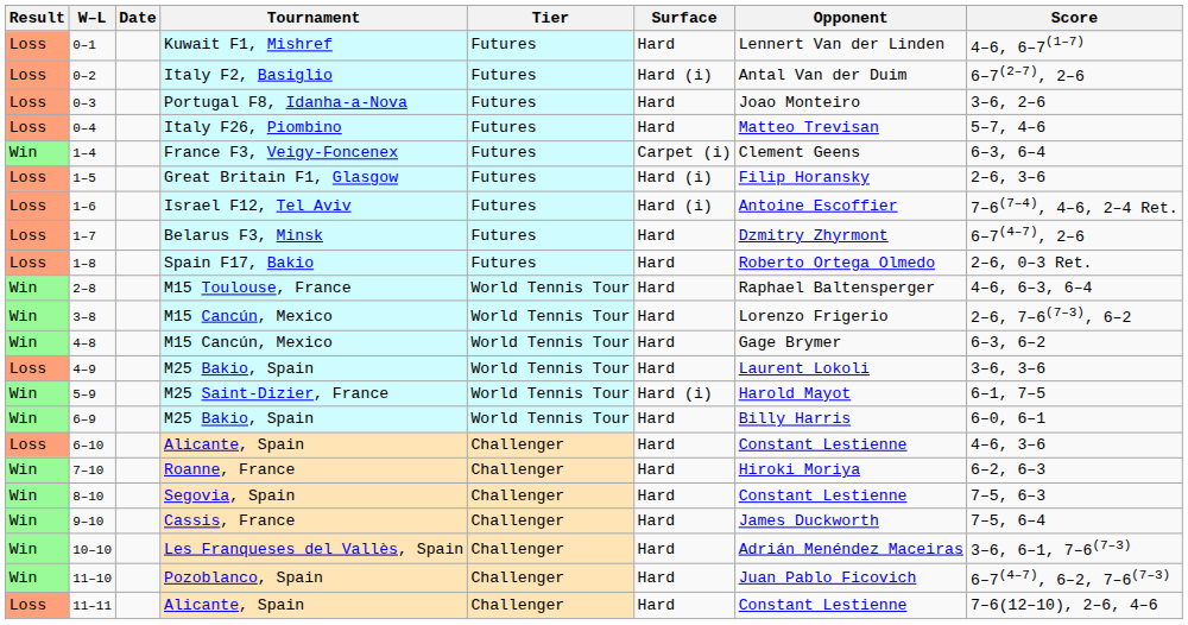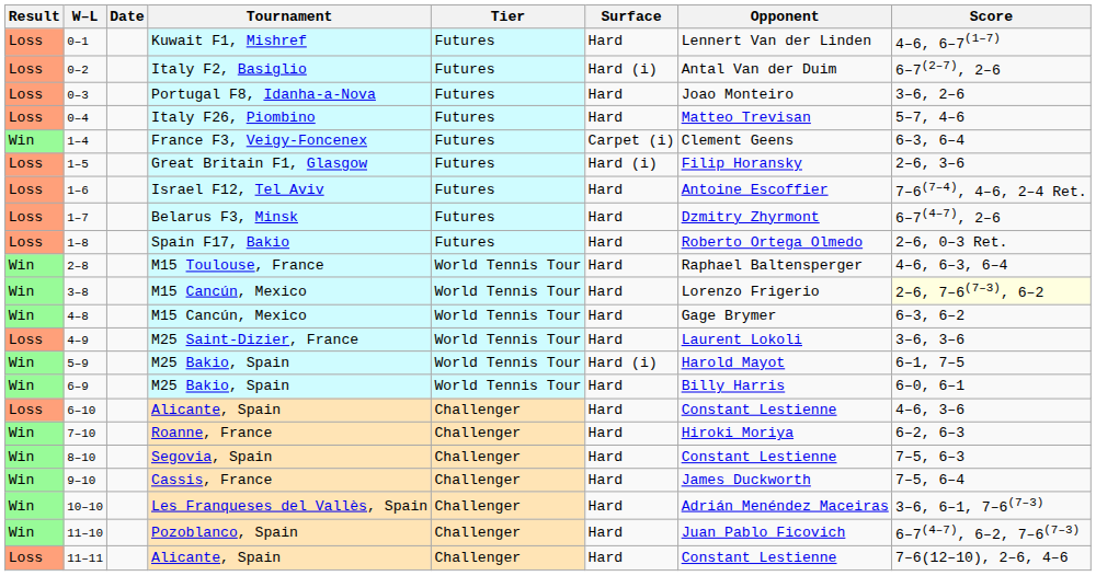 <table class="sortable wikitable">
 <tr>
 <th>Result</th>
 <th class="unsortable">W–L</th>
 <th>Date</th>
 <th>Tournament</th>
 <th>Tier</th>
 <th>Surface</th>
 <th>Opponent</th>
 <th class="unsortable">Score</th>
 </tr>
 <tr>
 <td bgcolor=FFA07A>Loss</td>
 <td><small>0–1</small></td>
 <td></td>
 <td style="background:#cffcff;">Kuwait F1, <a href='#'>Mishref</a></td>
 <td style="background:#cffcff;">Futures</td>
 <td>Hard</td>
 <td> Lennert Van der Linden</td>
 <td>4–6, 6–7<sup>(1–7)</sup></td>
 </tr>
 <tr>
 <td bgcolor=FFA07A>Loss</td>
 <td><small>0–2</small></td>
 <td></td>
 <td style="background:#cffcff;">Italy F2, <a href='#'>Basiglio</a></td>
 <td style="background:#cffcff;">Futures</td>
 <td>Hard (i)</td>
 <td> Antal Van der Duim</td>
 <td>6–7<sup>(2–7)</sup>, 2–6</td>
 </tr>
 <tr>
 <td bgcolor=FFA07A>Loss</td>
 <td><small>0–3</small></td>
 <td></td>
 <td style="background:#cffcff;">Portugal F8, <a href='#'>Idanha-a-Nova</a></td>
 <td style="background:#cffcff;">Futures</td>
 <td>Hard</td>
 <td> Joao Monteiro</td>
 <td>3–6, 2–6</td>
 </tr>
 <tr>
 <td bgcolor=FFA07A>Loss</td>
 <td><small>0–4</small></td>
 <td></td>
 <td style="background:#cffcff;">Italy F26, <a href='#'>Piombino</a></td>
 <td style="background:#cffcff;">Futures</td>
 <td>Hard</td>
 <td> <a href='#'>Matteo Trevisan</a></td>
 <td>5–7, 4–6</td>
 </tr>
 <tr>
 <td bgcolor=98FB98>Win</td>
 <td><small>1–4</small></td>
 <td></td>
 <td style="background:#cffcff;">France F3, <a href='#'>Veigy-Foncenex</a></td>
 <td style="background:#cffcff;">Futures</td>
 <td>Carpet (i)</td>
 <td> Clement Geens</td>
 <td>6–3, 6–4</td>
 </tr>
 <tr>
 <td bgcolor=FFA07A>Loss</td>
 <td><small>1–5</small></td>
 <td></td>
 <td style="background:#cffcff;">Great Britain F1, <a href='#'>Glasgow</a></td>
 <td style="background:#cffcff;">Futures</td>
 <td>Hard (i)</td>
 <td> <a href='#'>Filip Horansky</a></td>
 <td>2–6, 3–6</td>
 </tr>
 <tr>
 <td bgcolor=FFAO7A>Loss</td>
 <td><small>1–6</small></td>
 <td></td>
 <td style="background:#cffcff;">Israel F12, <a href='#'>Tel Aviv</a></td>
 <td style="background:#cffcff;">Futures</td>
-<td>Hard (i)</td>
+<td>Hard</td>
 <td> <a href='#'>Antoine Escoffier</a></td>
 <td>7–6<sup>(7–4)</sup>, 4–6, 2–4 Ret.</td>
 </tr>
 <tr>
 <td bgcolor=FFA07A>Loss</td>
 <td><small>1–7</small></td>
 <td></td>
 <td style="background:#cffcff;">Belarus F3, <a href='#'>Minsk</a></td>
 <td style="background:#cffcff;">Futures</td>
 <td>Hard</td>
 <td> <a href='#'>Dzmitry Zhyrmont</a></td>
 <td>6–7<sup>(4–7)</sup>, 2–6</td>
 </tr>
 <tr>
 <td bgcolor=FFA07A>Loss</td>
 <td><small>1–8</small></td>
 <td></td>
 <td style="background:#cffcff;">Spain F17, <a href='#'>Bakio</a></td>
 <td style="background:#cffcff;">Futures</td>
 <td>Hard</td>
 <td> <a href='#'>Roberto Ortega Olmedo</a></td>
 <td>2–6, 0–3 Ret.</td>
 </tr>
 <tr>
 <td bgcolor=98FB98>Win</td>
 <td><small>2–8</small></td>
 <td></td>
 <td style="background:#cffcff;">M15 <a href='#'>Toulouse</a>, France</td>
 <td style="background:#cffcff;">World Tennis Tour</td>
 <td>Hard</td>
 <td> Raphael Baltensperger</td>
 <td>4–6, 6–3, 6–4</td>
 </tr>
 <tr>
 <td bgcolor=98FB98>Win</td>
 <td><small>3–8</small></td>
 <td></td>
 <td style="background:#cffcff;">M15 <a href='#'>Cancún</a>, Mexico</td>
 <td style="background:#cffcff;">World Tennis Tour</td>
 <td>Hard</td>
 <td> Lorenzo Frigerio</td>
-<td>2–6, 7–6<sup>(7–3)</sup>, 6–2</td>
+<td style="background: lightyellow;">2–6, 7–6<sup>(7–3)</sup>, 6–2</td>
 </tr>
 <tr>
 <td bgcolor=98FB98>Win</td>
 <td><small>4–8</small></td>
 <td></td>
 <td style="background:#cffcff;">M15 Cancún, Mexico</td>
 <td style="background:#cffcff;">World Tennis Tour</td>
 <td>Hard</td>
 <td> Gage Brymer</td>
 <td>6–3, 6–2</td>
 </tr>
 <tr>
 <td bgcolor=FFA07A>Loss</td>
 <td><small>4–9</small></td>
 <td></td>
-<td style="background:#cffcff;">M25 <a href='#'>Bakio</a>, Spain</td>
+<td style="background:#cffcff;">M25 <a href='#'>Saint-Dizier</a>, France</td>
 <td style="background:#cffcff;">World Tennis Tour</td>
 <td>Hard</td>
 <td> <a href='#'>Laurent Lokoli</a></td>
 <td>3–6, 3–6</td>
 </tr>
 <tr>
 <td bgcolor=98FB98>Win</td>
 <td><small>5–9</small></td>
 <td></td>
-<td style="background:#cffcff;">M25 <a href='#'>Saint-Dizier</a>, France</td>
+<td style="background:#cffcff;">M25 <a href='#'>Bakio</a>, Spain</td>
 <td style="background:#cffcff;">World Tennis Tour</td>
 <td>Hard (i)</td>
 <td> <a href='#'>Harold Mayot</a></td>
 <td>6–1, 7–5</td>
 </tr>
 <tr>
 <td bgcolor=98FB98>Win</td>
 <td><small>6–9</small></td>
 <td></td>
 <td style="background:#cffcff;">M25 <a href='#'>Bakio</a>, Spain</td>
 <td style="background:#cffcff;">World Tennis Tour</td>
 <td>Hard</td>
 <td> <a href='#'>Billy Harris</a></td>
 <td>6–0, 6–1</td>
 </tr>
 <tr>
 <td bgcolor=FFA07A>Loss</td>
 <td><small>6–10</small></td>
 <td><a href='#'></a></td>
 <td style="background:moccasin;"><a href='#'>Alicante</a>, Spain</td>
 <td style="background:moccasin;">Challenger</td>
 <td>Hard</td>
 <td> <a href='#'>Constant Lestienne</a></td>
 <td>4–6, 3–6</td>
 </tr>
 <tr>
 <td bgcolor=98FB98>Win</td>
 <td><small>7–10</small></td>
 <td><a href='#'></a></td>
 <td style="background:moccasin;"><a href='#'>Roanne</a>, France</td>
 <td style="background:moccasin;">Challenger</td>
 <td>Hard</td>
 <td> <a href='#'>Hiroki Moriya</a></td>
 <td>6–2, 6–3</td>
 </tr>
 <tr>
 <td bgcolor=98FB98>Win</td>
 <td><small>8–10</small></td>
 <td><a href='#'></a></td>
 <td style="background:moccasin;"><a href='#'>Segovia</a>, Spain</td>
 <td style="background:moccasin;">Challenger</td>
 <td>Hard</td>
 <td> <a href='#'>Constant Lestienne</a></td>
 <td>7–5, 6–3</td>
 </tr>
 <tr>
 <td bgcolor=98FB98>Win</td>
 <td><small>9–10</small></td>
 <td><a href='#'></a></td>
 <td style="background:moccasin;"><a href='#'>Cassis</a>, France</td>
 <td style="background:moccasin;">Challenger</td>
 <td>Hard</td>
 <td> <a href='#'>James Duckworth</a></td>
 <td>7–5, 6–4</td>
 </tr>
 <tr>
 <td bgcolor=98FB98>Win</td>
 <td><small>10–10</small></td>
 <td><a href='#'></a></td>
 <td style="background:moccasin;"><a href='#'>Les Franqueses del Vallès</a>, Spain</td>
 <td style="background:moccasin;">Challenger</td>
 <td>Hard</td>
 <td> <a href='#'>Adrián Menéndez Maceiras</a></td>
 <td>3–6, 6–1, 7–6<sup>(7–3)</sup></td>
 </tr>
 <tr>
 <td bgcolor=98FB98>Win</td>
 <td><small>11–10</small></td>
 <td><a href='#'></a></td>
 <td bgcolor=moccasin><a href='#'>Pozoblanco</a>, Spain</td>
 <td bgcolor=moccasin>Challenger</td>
 <td>Hard</td>
 <td> <a href='#'>Juan Pablo Ficovich</a></td>
 <td>6–7<sup>(4–7)</sup>, 6–2, 7–6<sup>(7–3)</sup></td>
 </tr>
 <tr>
 <td bgcolor=FFA07A>Loss</td>
 <td><small>11–11</small></td>
 <td><a href='#'></a></td>
 <td bgcolor=moccasin><a href='#'>Alicante</a>, Spain</td>
 <td bgcolor=moccasin>Challenger</td>
 <td>Hard</td>
 <td> <a href='#'>Constant Lestienne</a></td>
 <td>7–6(12–10), 2–6, 4–6</td>
 </tr>
 </table>
